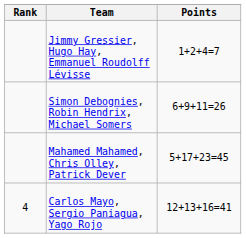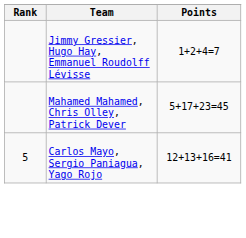 <table class="wikitable" style="text-align:center;" width="50%">
 <tr>
 </tr>
 <tr>
 <th width=10%>Rank</th>
 <th width=30%>Team</th>
 <th width=10%>Points</th>
 </tr>
 <tr>
 <td></td>
 <td align=left><br><a href='#'>Jimmy Gressier</a>, <a href='#'>Hugo Hay</a>, <a href='#'>Emmanuel Roudolff Lévisse</a></td>
 <td>1+2+4=7</td>
 </tr>
 <tr>
 <td></td>
-<td align=left><br><a href='#'>Simon Debognies</a>, <a href='#'>Robin Hendrix</a>, <a href='#'>Michael Somers</a></td>
-<td>6+9+11=26</td>
-</tr>
-<tr>
-<td></td>
 <td align=left><br><a href='#'>Mahamed Mahamed</a>, <a href='#'>Chris Olley</a>, <a href='#'>Patrick Dever</a></td>
 <td>5+17+23=45</td>
 </tr>
 <tr>
-<td>4</td>
+<td>5</td>
 <td align=left><br><a href='#'>Carlos Mayo</a>, <a href='#'>Sergio Paniagua</a>, <a href='#'>Yago Rojo</a></td>
 <td>12+13+16=41</td>
 </tr>
 </table>
